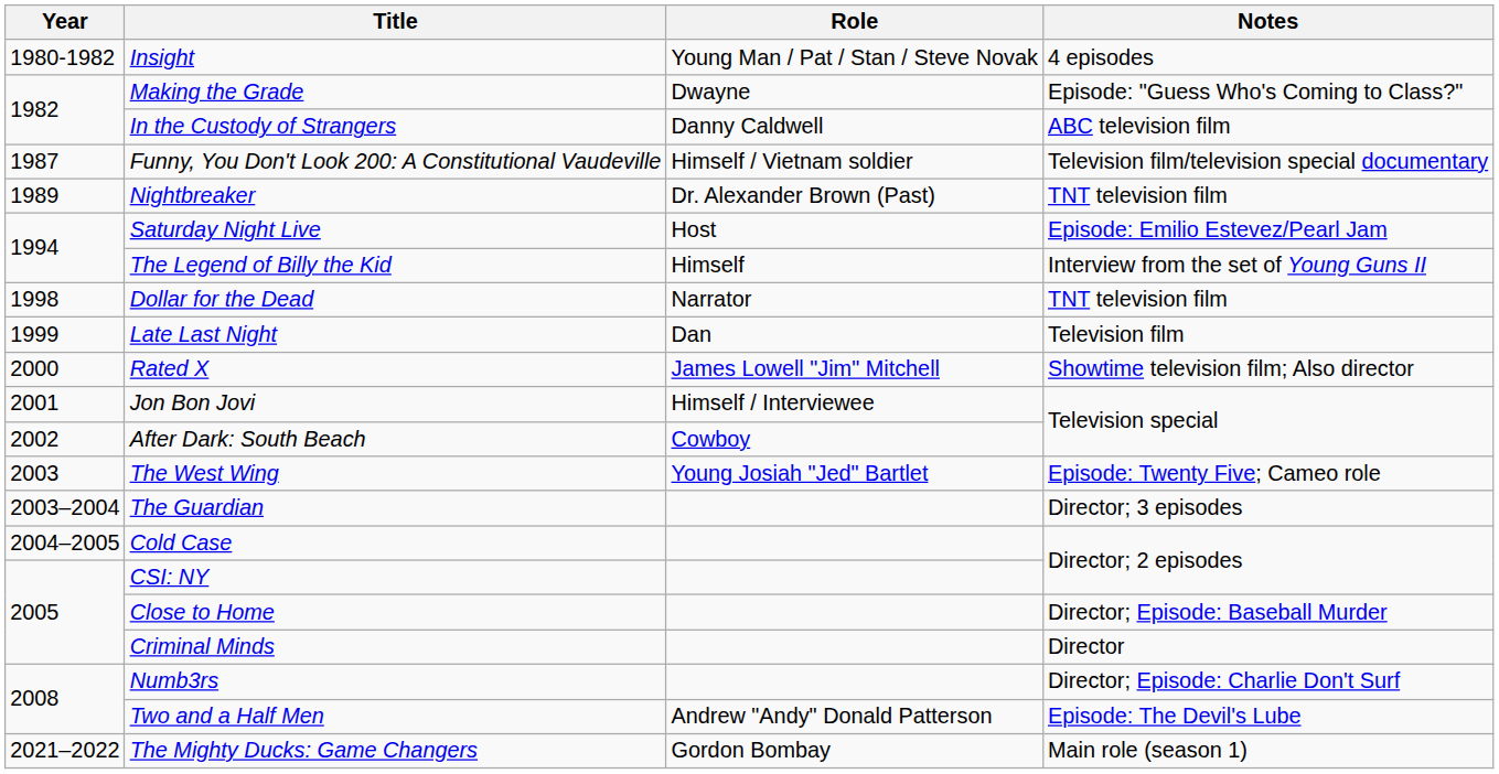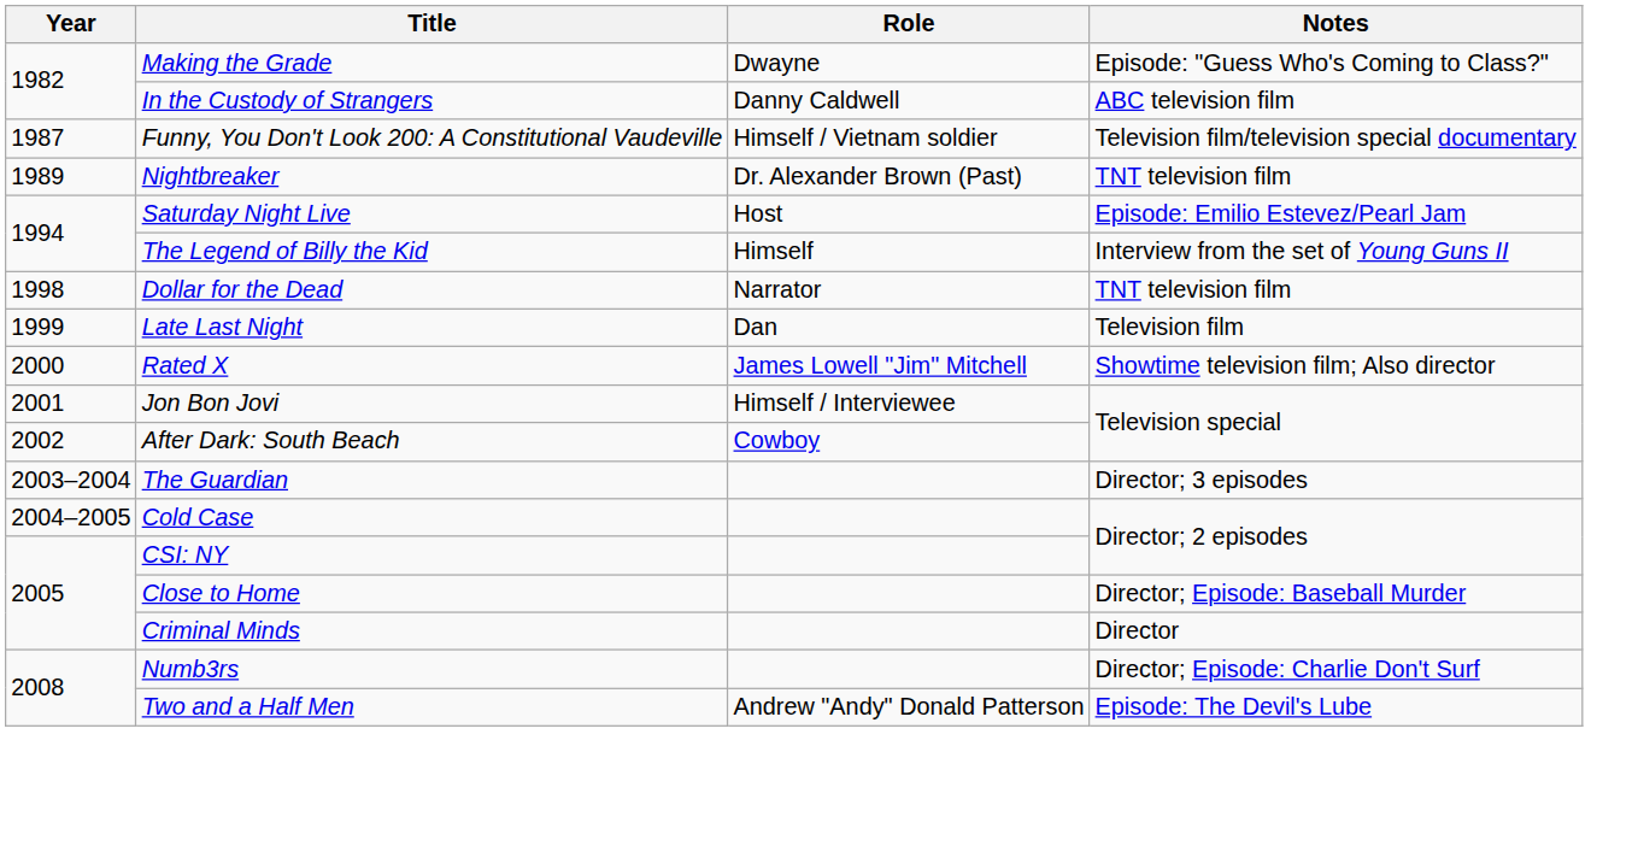 <table class = "wikitable sortable">
 <tr>
 <th>Year</th>
 <th>Title</th>
 <th>Role</th>
 <th class = "unsortable">Notes</th>
-</tr>
-<tr>
-<td>1980-1982</td>
-<td><em><a href='#'>Insight</a></em></td>
-<td>Young Man / Pat / Stan / Steve Novak</td>
-<td>4 episodes</td>
 </tr>
 <tr>
 <td rowspan=2>1982</td>
 <td><em><a href='#'>Making the Grade</a></em></td>
 <td>Dwayne</td>
 <td>Episode: "Guess Who's Coming to Class?"</td>
 </tr>
 <tr>
 <td><em><a href='#'>In the Custody of Strangers</a></em></td>
 <td>Danny Caldwell</td>
 <td><a href='#'>ABC</a> television film</td>
 </tr>
 <tr>
 <td>1987</td>
 <td><em>Funny, You Don't Look 200: A Constitutional Vaudeville</em></td>
 <td>Himself / Vietnam soldier</td>
 <td>Television film/television special <a href='#'>documentary</a></td>
 </tr>
 <tr>
 <td>1989</td>
 <td><em><a href='#'>Nightbreaker</a></em></td>
 <td>Dr. Alexander Brown (Past)</td>
 <td><a href='#'>TNT</a> television film</td>
 </tr>
 <tr>
 <td rowspan=2>1994</td>
 <td><em><a href='#'>Saturday Night Live</a></em></td>
 <td>Host</td>
 <td><a href='#'>Episode: Emilio Estevez/Pearl Jam</a></td>
 </tr>
 <tr>
 <td><em><a href='#'>The Legend of Billy the Kid</a></em></td>
 <td>Himself</td>
 <td>Interview from the set of <em><a href='#'>Young Guns II</a></em></td>
 </tr>
 <tr>
 <td>1998</td>
 <td><em><a href='#'>Dollar for the Dead</a></em></td>
 <td>Narrator</td>
 <td><a href='#'>TNT</a> television film</td>
 </tr>
 <tr>
 <td>1999</td>
 <td><em><a href='#'>Late Last Night</a></em></td>
 <td>Dan</td>
 <td>Television film</td>
 </tr>
 <tr>
 <td>2000</td>
 <td><em><a href='#'>Rated X</a></em></td>
 <td><a href='#'>James Lowell "Jim" Mitchell</a></td>
 <td><a href='#'>Showtime</a> television film; Also director</td>
 </tr>
 <tr>
 <td>2001</td>
 <td><em>Jon Bon Jovi</em></td>
 <td>Himself / Interviewee</td>
 <td rowspan=2>Television special</td>
 </tr>
 <tr>
 <td>2002</td>
 <td><em>After Dark: South Beach</em></td>
 <td><a href='#'>Cowboy</a></td>
 </tr>
 <tr>
-<td>2003</td>
-<td><em><a href='#'>The West Wing</a></em></td>
-<td><a href='#'>Young Josiah "Jed" Bartlet</a></td>
-<td><a href='#'>Episode: Twenty Five</a>; Cameo role</td>
-</tr>
-<tr>
 <td>2003–2004</td>
 <td><em><a href='#'>The Guardian</a></em></td>
 <td></td>
 <td>Director; 3 episodes</td>
 </tr>
 <tr>
 <td>2004–2005</td>
 <td><em><a href='#'>Cold Case</a></em></td>
 <td></td>
 <td rowspan="2">Director; 2 episodes</td>
 </tr>
 <tr>
 <td rowspan=3>2005</td>
 <td><em><a href='#'>CSI: NY</a></em></td>
 <td></td>
 </tr>
 <tr>
 <td><em><a href='#'>Close to Home</a></em></td>
 <td></td>
 <td>Director; <a href='#'>Episode: Baseball Murder</a></td>
 </tr>
 <tr>
 <td><em><a href='#'>Criminal Minds</a></em></td>
 <td></td>
 <td>Director</td>
 </tr>
 <tr>
 <td rowspan=2>2008</td>
 <td><em><a href='#'>Numb3rs</a></em></td>
 <td></td>
 <td>Director; <a href='#'>Episode: Charlie Don't Surf</a></td>
 </tr>
 <tr>
 <td><em><a href='#'>Two and a Half Men</a></em></td>
 <td>Andrew "Andy" Donald Patterson</td>
 <td><a href='#'>Episode: The Devil's Lube</a></td>
 </tr>
-<tr>
-<td>2021–2022</td>
-<td><em><a href='#'>The Mighty Ducks: Game Changers</a></em></td>
-<td>Gordon Bombay</td>
-<td>Main role (season 1)</td>
-</tr>
 </table>
